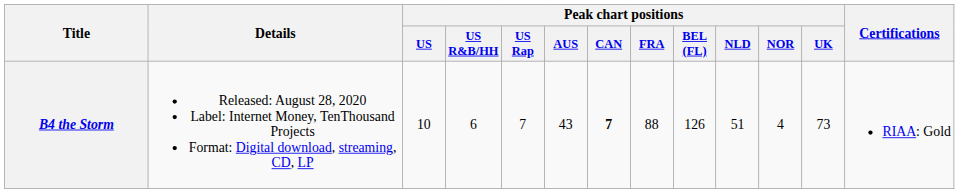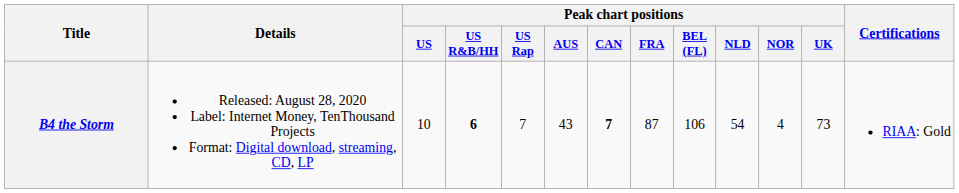 <table class="wikitable plainrowheaders" style="text-align:center;">
 <tr>
 <th scope="col" rowspan="2" style="width:10em;">Title</th>
 <th scope="col" rowspan="2" style="width:18em;">Details</th>
 <th scope="col" colspan="10">Peak chart positions</th>
 <th scope="col" rowspan="2"><a href='#'>Certifications</a></th>
 </tr>
 <tr>
 <th scope="col" style="width:3em;font-size:90%;"><a href='#'>US</a><br></th>
 <th scope="col" style="width:3em;font-size:90%;"><a href='#'>US R&B/HH</a><br></th>
 <th scope="col" style="width:3em;font-size:90%;"><a href='#'>US<br>Rap</a><br></th>
 <th scope="col" style="width:3em;font-size:90%;"><a href='#'>AUS</a><br></th>
 <th scope="col" style="width:3em;font-size:90%;"><a href='#'>CAN</a><br></th>
 <th scope="col" style="width:3em;font-size:90%;"><a href='#'>FRA</a><br></th>
 <th scope="col" style="width:3em;font-size:90%;"><a href='#'>BEL<br>(FL)</a><br></th>
 <th scope="col" style="width:3em;font-size:90%;"><a href='#'>NLD</a><br></th>
 <th scope="col" style="width:3em;font-size:90%;"><a href='#'>NOR</a><br></th>
 <th scope="col" style="width:3em;font-size:90%;"><a href='#'>UK</a><br></th>
 </tr>
 <tr>
 <th scope="row"><em><a href='#'>B4 the Storm</a></em></th>
 <td><br><ul><li>Released: August 28, 2020</li><li>Label: Internet Money, TenThousand Projects</li><li>Format: <a href='#'>Digital download</a>, <a href='#'>streaming</a>, <a href='#'>CD</a>, <a href='#'>LP</a></li></ul></td>
 <td>10</td>
-<td>6</td>
+<td><strong>6</strong></td>
 <td>7</td>
 <td>43</td>
 <td><strong>7</strong></td>
-<td>88</td>
-<td>126</td>
-<td>51</td>
+<td>87</td>
+<td>106</td>
+<td>54</td>
 <td>4</td>
 <td>73</td>
 <td><br><ul><li><a href='#'>RIAA</a>: Gold</li></ul></td>
 </tr>
 </table>
